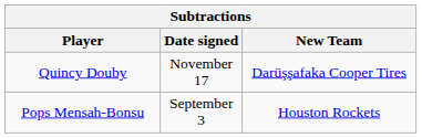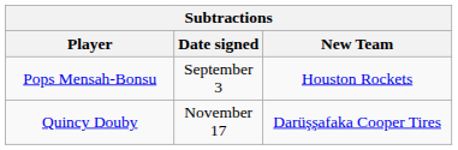 <table class="wikitable" style="text-align:center">
 <tr>
 <th colspan=3>Subtractions</th>
 </tr>
 <tr>
 <th style="width:160px">Player</th>
 <th style="width:80px">Date signed</th>
 <th style="width:180px">New Team</th>
 </tr>
 <tr>
+<td><a href='#'>Pops Mensah-Bonsu</a></td>
+<td>September 3</td>
+<td><a href='#'>Houston Rockets</a></td>
+</tr>
+<tr>
 <td><a href='#'>Quincy Douby</a></td>
 <td>November 17</td>
 <td><a href='#'>Darüşşafaka Cooper Tires</a></td>
 </tr>
-<tr>
-<td><a href='#'>Pops Mensah-Bonsu</a></td>
-<td>September 3</td>
-<td><a href='#'>Houston Rockets</a></td>
-</tr>
 </table>
